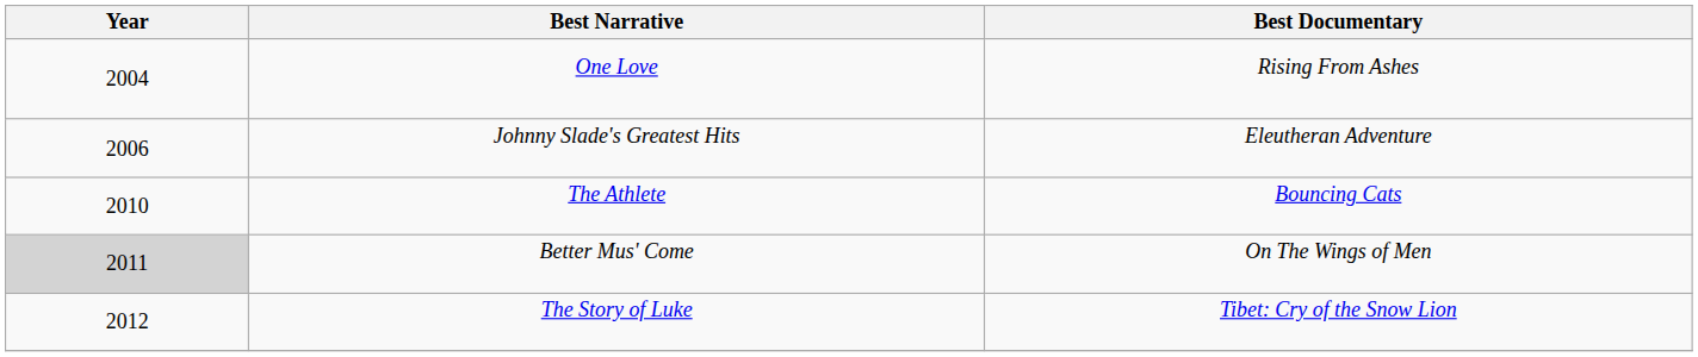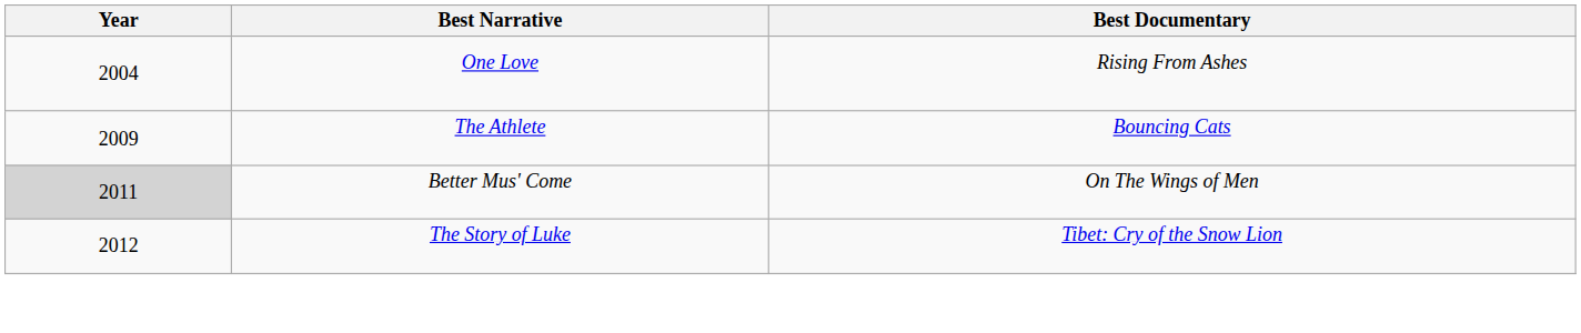 <table class="wikitable" style="text-align: center;" width="100%">
 <tr>
 <th style="width:175px;">Year</th>
 <th style="width:;">Best Narrative</th>
 <th style="width:;">Best Documentary</th>
 </tr>
 <tr style="height:60px">
 <td>2004</td>
 <td><em><a href='#'>One Love</a></em><br><br></td>
 <td><em>Rising From Ashes</em><br><br></td>
 </tr>
 <tr>
-<td>2006</td>
-<td><em>Johnny Slade's Greatest Hits</em><br><br></td>
-<td><em>Eleutheran Adventure</em><br><br></td>
-</tr>
-<tr>
-<td>2010</td>
+<td>2009</td>
 <td><em><a href='#'>The Athlete</a></em><br><br></td>
 <td><em><a href='#'>Bouncing Cats</a></em><br><br></td>
 </tr>
 <tr>
 <td style="background: lightgrey;">2011</td>
 <td><em>Better Mus' Come</em><br><br></td>
 <td><em>On The Wings of Men</em><br><br></td>
 </tr>
 <tr>
 <td>2012</td>
 <td><em><a href='#'>The Story of Luke</a></em><br><br></td>
 <td><em><a href='#'>Tibet: Cry of the Snow Lion</a></em><br><br></td>
 </tr>
 <tr>
 </tr>
 </table>
